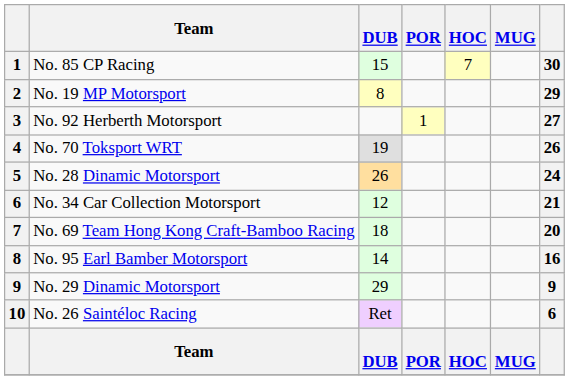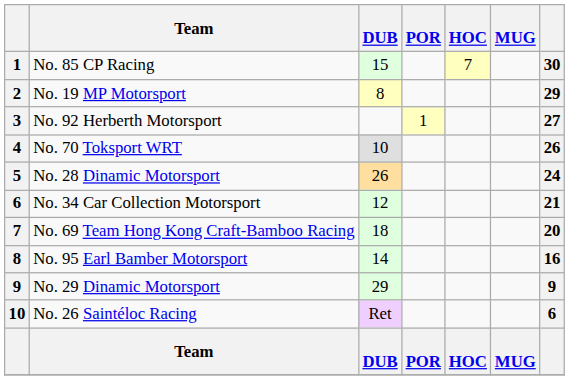 <table align=left| class="wikitable" style="font-size: 85%; text-align: center">
 <tr valign="top">
 <th valign=middle></th>
 <th valign=middle>Team</th>
 <th><br><a href='#'>DUB</a></th>
 <th><br><a href='#'>POR</a></th>
 <th><br><a href='#'>HOC</a></th>
 <th><br><a href='#'>MUG</a></th>
 <th valign=middle>  </th>
 </tr>
 <tr>
 <th>1</th>
 <td align=left> No. 85 CP Racing</td>
 <td style="background:#DFFFDF;">15</td>
 <td></td>
 <td style="background:#FFFFBF;">7</td>
 <td></td>
 <th>30</th>
 </tr>
 <tr>
 <th>2</th>
 <td align=left> No. 19 <a href='#'>MP Motorsport</a></td>
 <td style="background:#FFFFBF;">8</td>
 <td></td>
 <td></td>
 <td></td>
 <th>29</th>
 </tr>
 <tr>
 <th>3</th>
 <td align=left> No. 92 Herberth Motorsport</td>
 <td></td>
 <td style="background:#FFFFBF;">1</td>
 <td></td>
 <td></td>
 <th>27</th>
 </tr>
 <tr>
 <th>4</th>
 <td align=left> No. 70 <a href='#'>Toksport WRT</a></td>
-<td style="background:#DFDFDF;">19</td>
+<td style="background:#DFDFDF;">10</td>
 <td></td>
 <td></td>
 <td></td>
 <th>26</th>
 </tr>
 <tr>
 <th>5</th>
 <td align=left> No. 28 <a href='#'>Dinamic Motorsport</a></td>
 <td style="background:#FFDF9F;">26</td>
 <td></td>
 <td></td>
 <td></td>
 <th>24</th>
 </tr>
 <tr>
 <th>6</th>
 <td align=left> No. 34 Car Collection Motorsport</td>
 <td style="background:#DFFFDF;">12</td>
 <td></td>
 <td></td>
 <td></td>
 <th>21</th>
 </tr>
 <tr>
 <th>7</th>
 <td align=left> No. 69 <a href='#'>Team Hong Kong Craft-Bamboo Racing</a></td>
 <td style="background:#DFFFDF;">18</td>
 <td></td>
 <td></td>
 <td></td>
 <th>20</th>
 </tr>
 <tr>
 <th>8</th>
 <td align=left> No. 95 <a href='#'>Earl Bamber Motorsport</a></td>
 <td style="background:#DFFFDF;">14</td>
 <td></td>
 <td></td>
 <td></td>
 <th>16</th>
 </tr>
 <tr>
 <th>9</th>
 <td align=left> No. 29 <a href='#'>Dinamic Motorsport</a></td>
 <td style="background:#DFFFDF;">29</td>
 <td></td>
 <td></td>
 <td></td>
 <th>9</th>
 </tr>
 <tr>
 <th>10</th>
 <td align=left> No. 26 <a href='#'>Saintéloc Racing</a></td>
 <td style="background:#EFCFFF;">Ret</td>
 <td></td>
 <td></td>
 <td></td>
 <th>6</th>
 </tr>
 <tr>
 <th valign=middle></th>
 <th valign=middle>Team</th>
 <th><br><a href='#'>DUB</a></th>
 <th><br><a href='#'>POR</a></th>
 <th><br><a href='#'>HOC</a></th>
 <th><br><a href='#'>MUG</a></th>
 <th valign=middle>  </th>
 </tr>
 <tr>
 </tr>
 </table>
